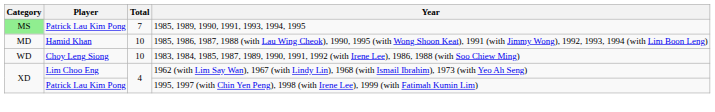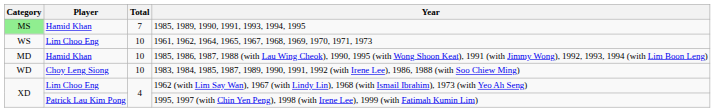 <table class=wikitable style="font-size:90%">
 <tr>
 <th>Category</th>
 <th>Player</th>
 <th>Total</th>
 <th>Year</th>
 </tr>
 <tr>
 <td align=center style="background: lightgreen;">MS</td>
-<td> <a href='#'>Patrick Lau Kim Pong</a></td>
+<td> <a href='#'>Hamid Khan</a></td>
 <td align=center>7</td>
 <td>1985, 1989, 1990, 1991, 1993, 1994, 1995</td>
+</tr>
+<tr>
+<td align=center>WS</td>
+<td> <a href='#'>Lim Choo Eng</a></td>
+<td align=center>10</td>
+<td>1961, 1962, 1964, 1965, 1967, 1968, 1969, 1970, 1971, 1973</td>
 </tr>
 <tr>
 <td align=center>MD</td>
 <td> <a href='#'>Hamid Khan</a></td>
 <td align=center>10</td>
 <td>1985, 1986, 1987, 1988 (with <a href='#'>Lau Wing Cheok</a>), 1990, 1995 (with <a href='#'>Wong Shoon Keat</a>), 1991 (with <a href='#'>Jimmy Wong</a>), 1992, 1993, 1994 (with <a href='#'>Lim Boon Leng</a>)</td>
 </tr>
 <tr>
 <td align=center>WD</td>
 <td> <a href='#'>Choy Leng Siong</a></td>
 <td align=center>10</td>
 <td>1983, 1984, 1985, 1987, 1989, 1990, 1991, 1992 (with <a href='#'>Irene Lee</a>), 1986, 1988 (with <a href='#'>Soo Chiew Ming</a>)</td>
 </tr>
 <tr>
 <td rowspan=2 align=center>XD</td>
 <td> <a href='#'>Lim Choo Eng</a></td>
 <td rowspan=2 align=center>4</td>
 <td>1962 (with <a href='#'>Lim Say Wan</a>), 1967 (with <a href='#'>Lindy Lin</a>), 1968 (with <a href='#'>Ismail Ibrahim</a>), 1973 (with <a href='#'>Yeo Ah Seng</a>)</td>
 </tr>
 <tr>
 <td> <a href='#'>Patrick Lau Kim Pong</a></td>
 <td>1995, 1997 (with <a href='#'>Chin Yen Peng</a>), 1998 (with <a href='#'>Irene Lee</a>), 1999 (with <a href='#'>Fatimah Kumin Lim</a>)</td>
 </tr>
 </table>
